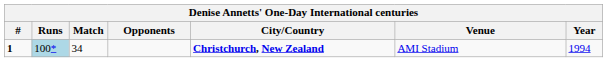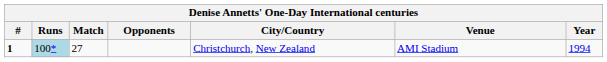 <table class="wikitable">
 <tr>
 <th colspan="8">Denise Annetts' One-Day International centuries</th>
 </tr>
 <tr>
 <th style="width:40px;">#</th>
 <th style="width:50px;">Runs</th>
 <th style="width:50px;">Match</th>
 <th style="width:125px;">Opponents</th>
 <th style="width:350px;">City/Country</th>
 <th style="width:300px;">Venue</th>
 <th style="width:50px;">Year</th>
 </tr>
 <tr>
 <td><strong>1</strong></td>
 <td style="background: lightblue;">100<a href='#'>*</a></td>
-<td>34</td>
+<td>27</td>
 <td></td>
-<td><strong> <a href='#'>Christchurch</a>, <a href='#'>New Zealand</a></strong></td>
+<td> <a href='#'>Christchurch</a>, <a href='#'>New Zealand</a></td>
 <td><a href='#'>AMI Stadium</a></td>
 <td><a href='#'>1994</a></td>
 </tr>
 </table>
